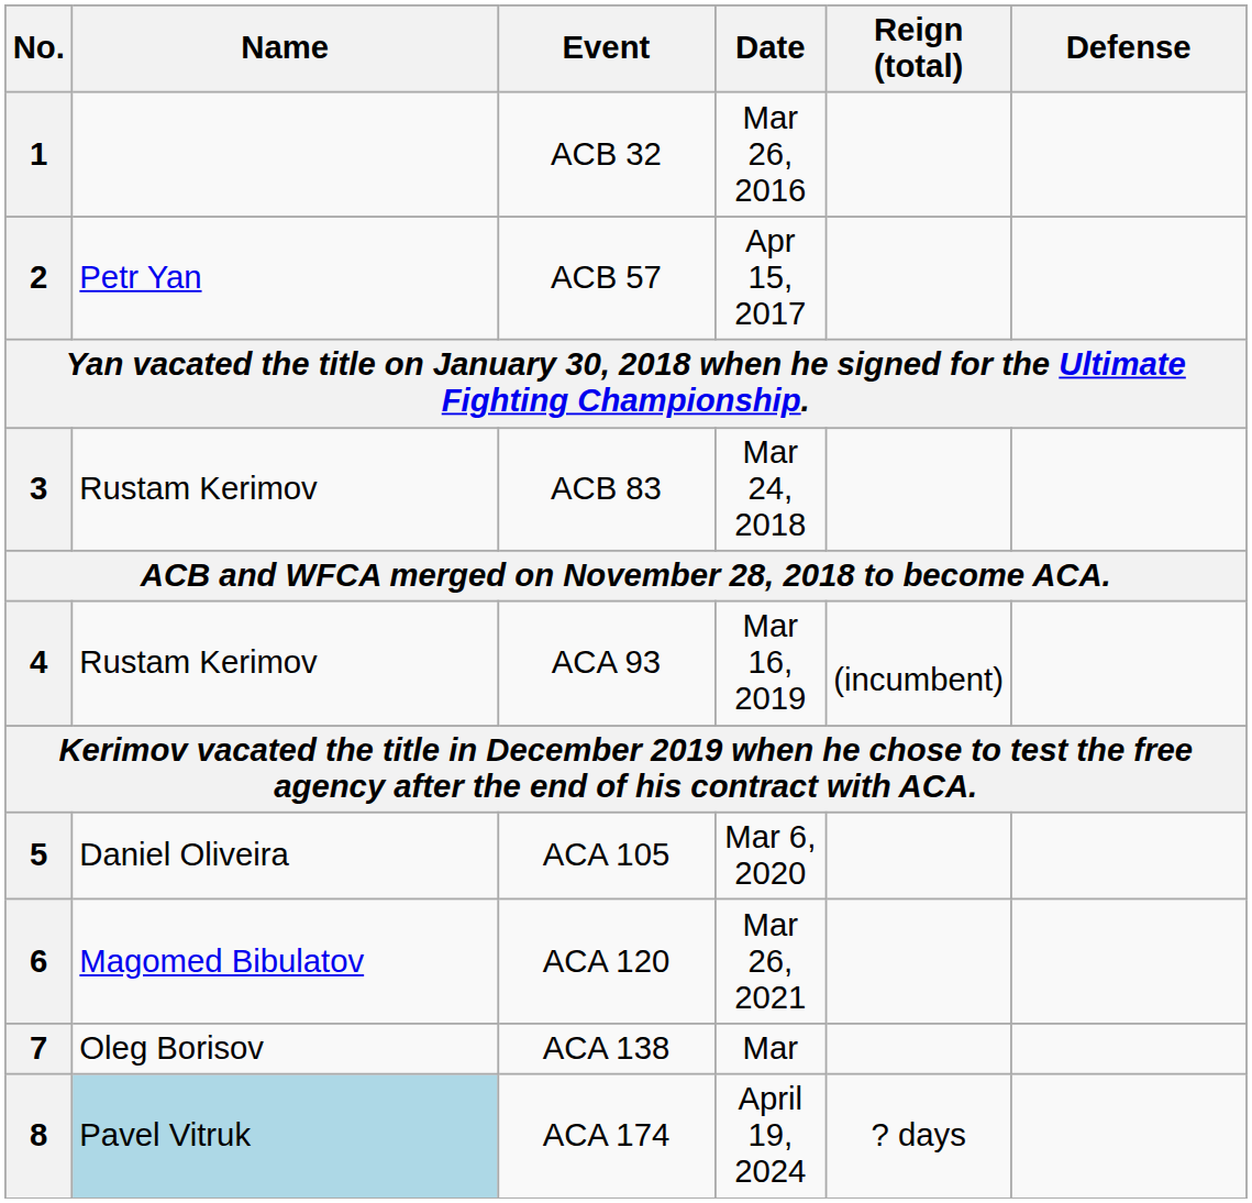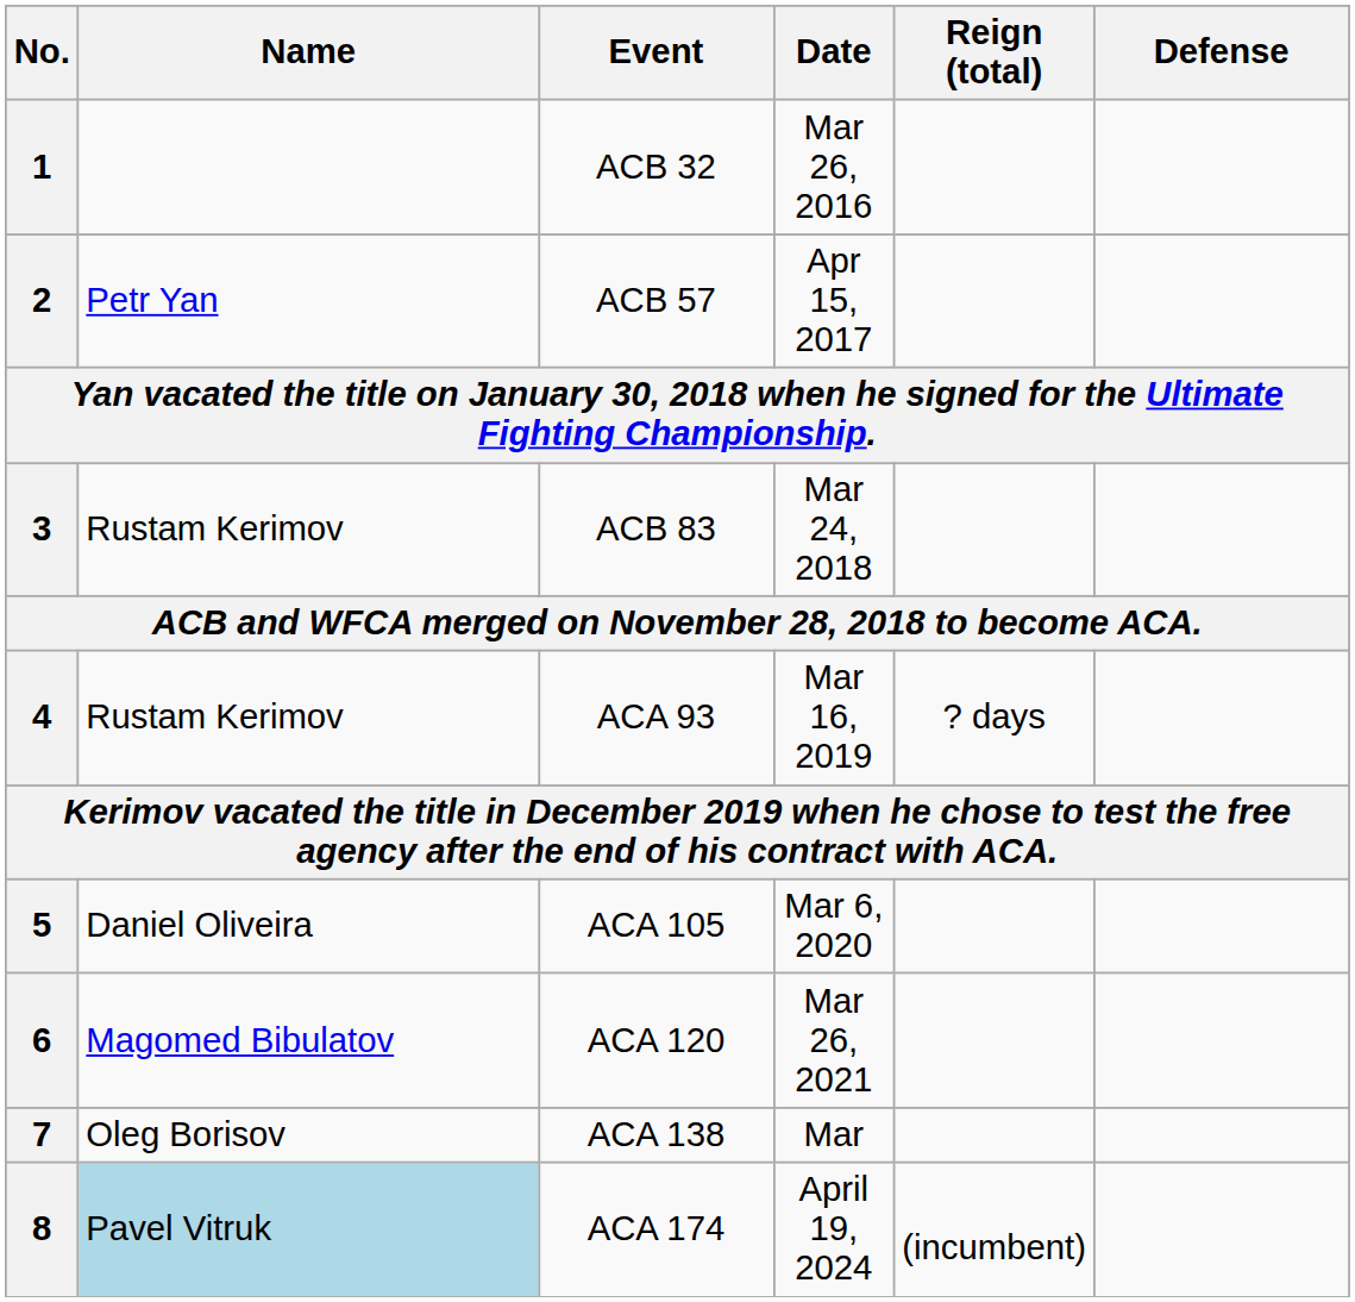 <table class="wikitable" style="width:99%;">
 <tr>
 <th style="width:2%;">No.</th>
 <th>Name</th>
 <th>Event</th>
 <th style="width:9%;">Date</th>
 <th style="width:9%;">Reign<br>(total)</th>
 <th>Defense</th>
 </tr>
 <tr>
 <th>1</th>
 <td align=left><br></td>
 <td align=center>ACB 32<br></td>
 <td align=center>Mar 26, 2016</td>
 <td align=center></td>
 <td><br></td>
 </tr>
 <tr>
 <th>2</th>
 <td align=left> <a href='#'>Petr Yan</a></td>
 <td align=center>ACB 57<br></td>
 <td align=center>Apr 15, 2017</td>
 <td align=center></td>
 <td></td>
 </tr>
 <tr>
 <th style="text-align:center;" colspan="6"><em>Yan vacated the title on January 30, 2018 when he signed for the <a href='#'>Ultimate Fighting Championship</a>.</em></th>
 </tr>
 <tr>
 <th>3</th>
 <td align=left> Rustam Kerimov <br></td>
 <td align=center>ACB 83<br></td>
 <td align=center>Mar 24, 2018</td>
 <td align=center></td>
 <td></td>
 </tr>
 <tr>
 <th style="text-align:center;" colspan="6"><em>ACB and WFCA merged on November 28, 2018 to become ACA.</em></th>
 </tr>
 <tr>
 <th>4</th>
 <td align=left> Rustam Kerimov <br></td>
 <td align=center>ACA 93<br></td>
 <td align=center>Mar 16, 2019</td>
-<td align=center><br>(incumbent)<br></td>
+<td align=center>? days</td>
 <td><br></td>
 </tr>
 <tr>
 <th style="text-align:center;" colspan="6"><em>Kerimov vacated the title in December 2019 when he chose to test the free agency after the end of his contract with ACA.</em></th>
 </tr>
 <tr>
 <th>5</th>
 <td align=left> Daniel Oliveira <br></td>
 <td align=center>ACA 105<br></td>
 <td align=center>Mar 6, 2020</td>
 <td align=center></td>
 <td><br></td>
 </tr>
 <tr>
 <th>6</th>
 <td align=left> <a href='#'>Magomed Bibulatov</a></td>
 <td align=center>ACA 120<br></td>
 <td align=center>Mar 26, 2021</td>
 <td align=center></td>
 <td></td>
 </tr>
 <tr>
 <th>7</th>
 <td align=left> Oleg Borisov</td>
 <td align=center>ACA 138<br></td>
 <td align=center>Mar </td>
 <td align=center></td>
 <td></td>
 </tr>
 <tr>
 <th>8</th>
 <td align=left style="background: lightblue;"> Pavel Vitruk</td>
 <td align=center>ACA 174<br></td>
 <td align=center>April 19, 2024</td>
-<td align=center>? days</td>
+<td align=center><br>(incumbent)<br></td>
 <td></td>
 </tr>
 <tr>
 </tr>
 </table>
